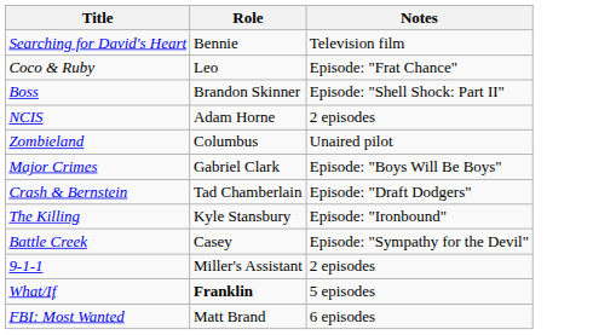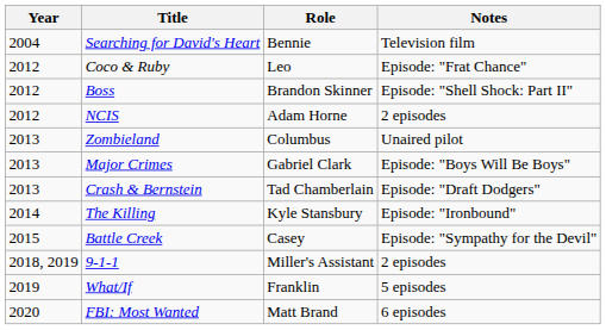 <table class="wikitable sortable">
 <tr>
+<th>Year</th>
 <th>Title</th>
 <th>Role</th>
 <th>Notes</th>
 </tr>
 <tr>
+<td>2004</td>
 <td><em><a href='#'>Searching for David's Heart</a></em></td>
 <td>Bennie</td>
 <td>Television film</td>
 </tr>
 <tr>
+<td>2012</td>
 <td><em>Coco & Ruby</em></td>
 <td>Leo</td>
 <td>Episode: "Frat Chance"</td>
 </tr>
 <tr>
+<td>2012</td>
 <td><a href='#'><em>Boss</em></a></td>
 <td>Brandon Skinner</td>
 <td>Episode: "Shell Shock: Part II"</td>
 </tr>
 <tr>
+<td>2012</td>
 <td><a href='#'><em>NCIS</em></a></td>
 <td>Adam Horne</td>
 <td>2 episodes</td>
 </tr>
 <tr>
+<td>2013</td>
 <td><em><a href='#'>Zombieland</a></em></td>
 <td>Columbus</td>
 <td>Unaired pilot</td>
 </tr>
 <tr>
+<td>2013</td>
 <td><a href='#'><em>Major Crimes</em></a></td>
 <td>Gabriel Clark</td>
 <td>Episode: "Boys Will Be Boys"</td>
 </tr>
 <tr>
+<td>2013</td>
 <td><em><a href='#'>Crash & Bernstein</a></em></td>
 <td>Tad Chamberlain</td>
 <td>Episode: "Draft Dodgers"</td>
 </tr>
 <tr>
+<td>2014</td>
 <td><a href='#'><em>The Killing</em></a></td>
 <td>Kyle Stansbury</td>
 <td>Episode: "Ironbound"</td>
 </tr>
 <tr>
+<td>2015</td>
 <td><a href='#'><em>Battle Creek</em></a></td>
 <td>Casey</td>
 <td>Episode: "Sympathy for the Devil"</td>
 </tr>
 <tr>
+<td>2018, 2019</td>
 <td><a href='#'><em>9-1-1</em></a></td>
 <td>Miller's Assistant</td>
 <td>2 episodes</td>
 </tr>
 <tr>
+<td>2019</td>
 <td><em><a href='#'>What/If</a></em></td>
-<td><strong>Franklin</strong></td>
+<td>Franklin</td>
 <td>5 episodes</td>
 </tr>
 <tr>
+<td>2020</td>
 <td><em><a href='#'>FBI: Most Wanted</a></em></td>
 <td>Matt Brand</td>
 <td>6 episodes</td>
 </tr>
 </table>
